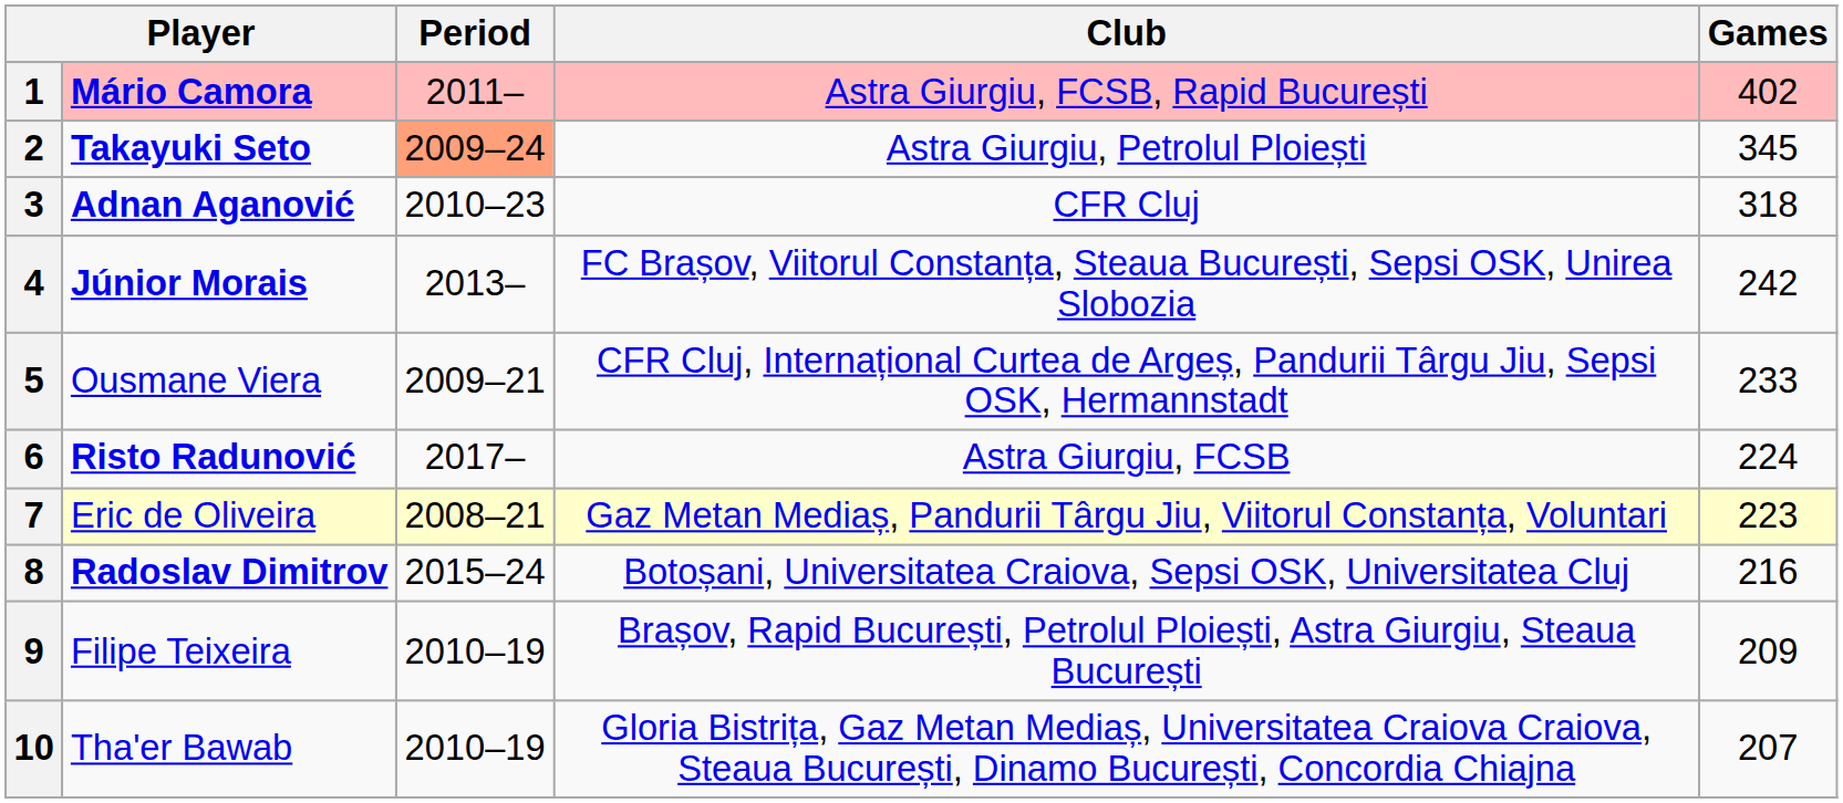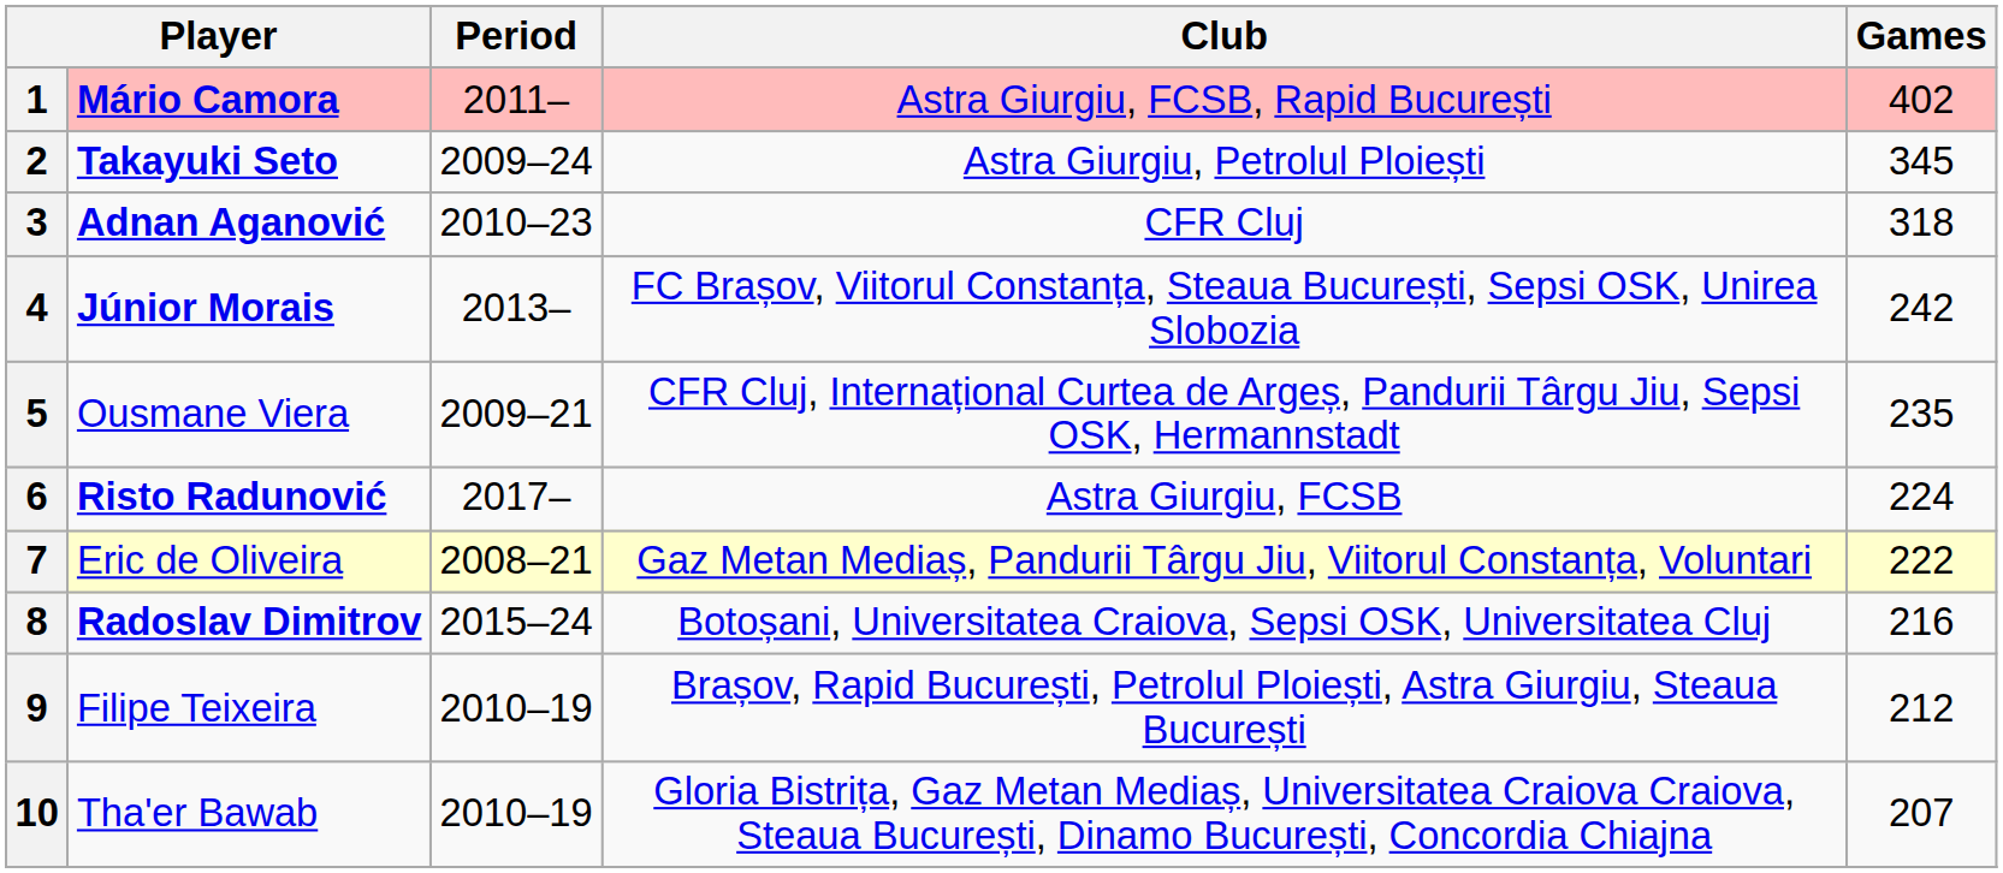 <table class="wikitable sortable" style="text-align:left;">
 <tr>
 </tr>
 <tr>
 <th colspan="2" style="text-align:center;">Player</th>
 <th style="text-align:center;">Period</th>
 <th style="width:500px;">Club</th>
 <th style="text-align:center;">Games</th>
 </tr>
 <tr style="background:#FFBBBB;">
 <th>1</th>
 <td> <strong><a href='#'>Mário Camora</a></strong></td>
 <td style="text-align:center;">2011–</td>
 <td style="text-align:center;"><a href='#'>Astra Giurgiu</a>, <a href='#'>FCSB</a>, <a href='#'>Rapid București</a></td>
 <td style="text-align:center;">402</td>
 </tr>
 <tr>
 <th>2</th>
 <td> <strong><a href='#'>Takayuki Seto</a></strong></td>
-<td style="background: lightsalmon; text-align:center;">2009–24</td>
+<td style="text-align:center;">2009–24</td>
 <td style="text-align:center;"><a href='#'>Astra Giurgiu</a>, <a href='#'>Petrolul Ploiești</a></td>
 <td style="text-align:center;">345</td>
 </tr>
 <tr>
 <th>3</th>
 <td> <strong><a href='#'>Adnan Aganović</a></strong></td>
 <td style="text-align:center;">2010–23</td>
 <td style="text-align:center;"><a href='#'>CFR Cluj</a></td>
 <td style="text-align:center;">318</td>
 </tr>
 <tr>
 <th>4</th>
 <td> <strong><a href='#'>Júnior Morais</a></strong></td>
 <td style="text-align:center;">2013–</td>
 <td style="text-align:center;"><a href='#'>FC Brașov</a>, <a href='#'>Viitorul Constanța</a>, <a href='#'>Steaua București</a>, <a href='#'>Sepsi OSK</a>, <a href='#'>Unirea Slobozia</a></td>
 <td style="text-align:center;">242</td>
 </tr>
 <tr>
 <th>5</th>
 <td> <a href='#'>Ousmane Viera</a></td>
 <td style="text-align:center;">2009–21</td>
 <td style="text-align:center;"><a href='#'>CFR Cluj</a>, <a href='#'>Internațional Curtea de Argeș</a>, <a href='#'>Pandurii Târgu Jiu</a>, <a href='#'>Sepsi OSK</a>, <a href='#'>Hermannstadt</a></td>
-<td style="text-align:center;">233</td>
+<td style="text-align:center;">235</td>
 </tr>
 <tr>
 <th>6</th>
 <td> <strong><a href='#'>Risto Radunović</a></strong></td>
 <td style="text-align:center;">2017–</td>
 <td style="text-align:center;"><a href='#'>Astra Giurgiu</a>, <a href='#'>FCSB</a></td>
 <td style="text-align:center;">224</td>
 </tr>
 <tr style="background:#FFFFCC";>
 <th>7</th>
 <td> <a href='#'>Eric de Oliveira</a></td>
 <td style="text-align:center;">2008–21</td>
 <td style="text-align:center;"><a href='#'>Gaz Metan Mediaș</a>, <a href='#'>Pandurii Târgu Jiu</a>, <a href='#'>Viitorul Constanța</a>, <a href='#'>Voluntari</a></td>
-<td style="text-align:center;">223</td>
+<td style="text-align:center;">222</td>
 </tr>
 <tr>
 <th>8</th>
 <td> <strong><a href='#'>Radoslav Dimitrov</a></strong></td>
 <td style="text-align:center;">2015–24</td>
 <td style="text-align:center;"><a href='#'>Botoșani</a>, <a href='#'>Universitatea Craiova</a>, <a href='#'>Sepsi OSK</a>, <a href='#'>Universitatea Cluj</a></td>
 <td style="text-align:center;">216</td>
 </tr>
 <tr>
 <th>9</th>
 <td> <a href='#'>Filipe Teixeira</a></td>
 <td style="text-align:center;">2010–19</td>
 <td style="text-align:center;"><a href='#'>Brașov</a>, <a href='#'>Rapid București</a>, <a href='#'>Petrolul Ploiești</a>, <a href='#'>Astra Giurgiu</a>, <a href='#'>Steaua București</a></td>
-<td style="text-align:center;">209</td>
+<td style="text-align:center;">212</td>
 </tr>
 <tr>
 <th>10</th>
 <td> <a href='#'>Tha'er Bawab</a></td>
 <td style="text-align:center;">2010–19</td>
 <td style="text-align:center;"><a href='#'>Gloria Bistrița</a>, <a href='#'>Gaz Metan Mediaș</a>, <a href='#'>Universitatea Craiova Craiova</a>, <a href='#'>Steaua București</a>, <a href='#'>Dinamo București</a>, <a href='#'>Concordia Chiajna</a></td>
 <td style="text-align:center;">207</td>
 </tr>
 <tr style="background:#FFFFCC";>
 </tr>
 <tr>
 </tr>
 </table>
